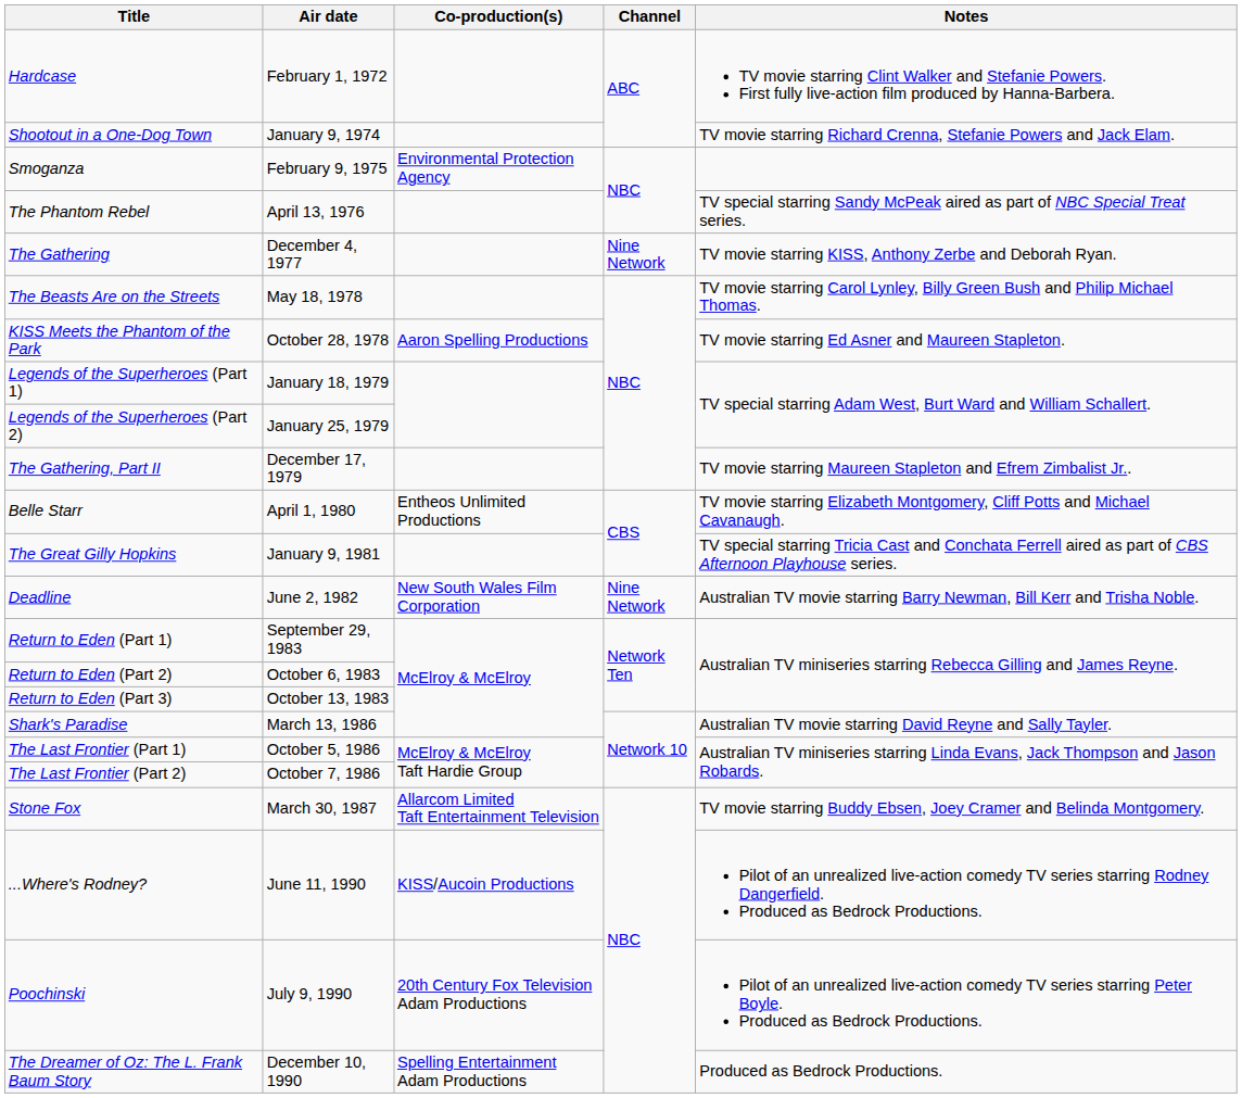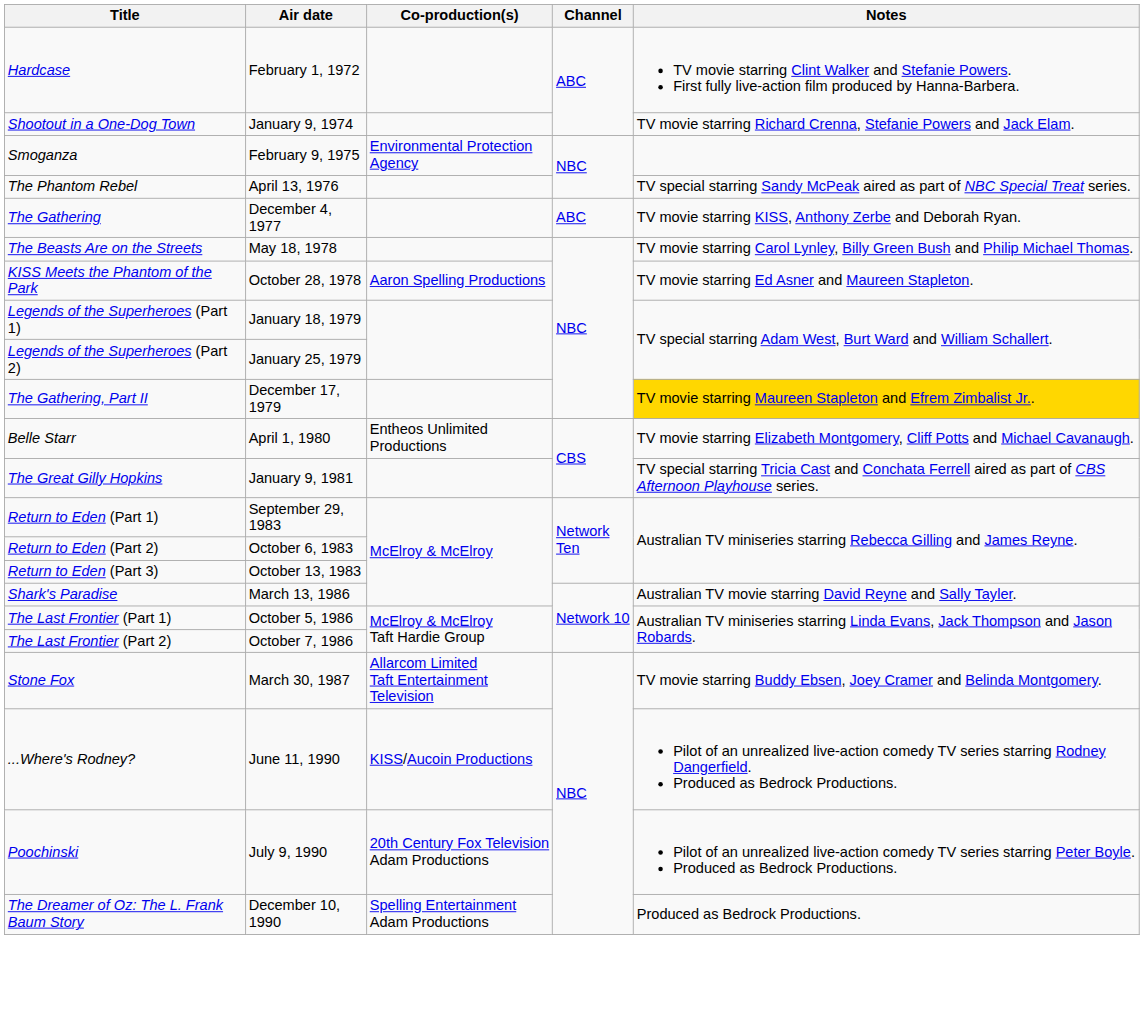 <table class="wikitable sortable">
 <tr>
 <th><strong>Title</strong></th>
 <th><strong>Air date</strong></th>
 <th><strong>Co-production(s)</strong></th>
 <th><strong>Channel</strong></th>
 <th><strong>Notes</strong></th>
 </tr>
 <tr>
 <td><em><a href='#'>Hardcase</a></em></td>
 <td>February 1, 1972</td>
 <td></td>
 <td rowspan="2"><a href='#'>ABC</a></td>
 <td><br><ul><li>TV movie starring <a href='#'>Clint Walker</a> and <a href='#'>Stefanie Powers</a>.</li><li>First fully live-action film produced by Hanna-Barbera.</li></ul></td>
 </tr>
 <tr>
 <td><em><a href='#'>Shootout in a One-Dog Town</a></em></td>
 <td>January 9, 1974</td>
 <td></td>
 <td>TV movie starring <a href='#'>Richard Crenna</a>, <a href='#'>Stefanie Powers</a> and <a href='#'>Jack Elam</a>.</td>
 </tr>
 <tr>
 <td><em>Smoganza</em></td>
 <td>February 9, 1975</td>
 <td><a href='#'>Environmental Protection Agency</a></td>
 <td rowspan="2"><a href='#'>NBC</a></td>
 </tr>
 <tr>
 <td><em>The Phantom Rebel</em></td>
 <td>April 13, 1976</td>
 <td></td>
 <td>TV special starring <a href='#'>Sandy McPeak</a> aired as part of <em><a href='#'>NBC Special Treat</a></em> series.</td>
 </tr>
 <tr>
 <td><em><a href='#'>The Gathering</a></em></td>
 <td>December 4, 1977</td>
 <td></td>
-<td><a href='#'>Nine Network</a></td>
+<td><a href='#'>ABC</a></td>
 <td>TV movie starring <a href='#'>KISS</a>, <a href='#'>Anthony Zerbe</a> and Deborah Ryan.</td>
 </tr>
 <tr>
 <td><em><a href='#'>The Beasts Are on the Streets</a></em></td>
 <td>May 18, 1978</td>
 <td></td>
 <td rowspan="5"><a href='#'>NBC</a></td>
 <td>TV movie starring <a href='#'>Carol Lynley</a>, <a href='#'>Billy Green Bush</a> and <a href='#'>Philip Michael Thomas</a>.</td>
 </tr>
 <tr>
 <td><em><a href='#'>KISS Meets the Phantom of the Park</a></em></td>
 <td>October 28, 1978</td>
 <td><a href='#'>Aaron Spelling Productions</a></td>
 <td>TV movie starring <a href='#'>Ed Asner</a> and <a href='#'>Maureen Stapleton</a>.</td>
 </tr>
 <tr>
 <td><em><a href='#'>Legends of the Superheroes</a></em> (Part 1)</td>
 <td>January 18, 1979</td>
 <td rowspan="2"></td>
 <td rowspan="2">TV special starring <a href='#'>Adam West</a>, <a href='#'>Burt Ward</a> and <a href='#'>William Schallert</a>.</td>
 </tr>
 <tr>
 <td><em><a href='#'>Legends of the Superheroes</a></em> (Part 2)</td>
 <td>January 25, 1979</td>
 </tr>
 <tr>
 <td><em><a href='#'>The Gathering, Part II</a></em></td>
 <td>December 17, 1979</td>
 <td></td>
-<td>TV movie starring <a href='#'>Maureen Stapleton</a> and <a href='#'>Efrem Zimbalist Jr.</a>.</td>
+<td style="background: gold;">TV movie starring <a href='#'>Maureen Stapleton</a> and <a href='#'>Efrem Zimbalist Jr.</a>.</td>
 </tr>
 <tr>
 <td><em>Belle Starr</em></td>
 <td>April 1, 1980</td>
 <td>Entheos Unlimited Productions</td>
 <td rowspan="2"><a href='#'>CBS</a></td>
 <td>TV movie starring <a href='#'>Elizabeth Montgomery</a>, <a href='#'>Cliff Potts</a> and <a href='#'>Michael Cavanaugh</a>.</td>
 </tr>
 <tr>
 <td><em><a href='#'>The Great Gilly Hopkins</a></em></td>
 <td>January 9, 1981</td>
 <td></td>
 <td>TV special starring <a href='#'>Tricia Cast</a> and <a href='#'>Conchata Ferrell</a> aired as part of <em><a href='#'>CBS Afternoon Playhouse</a></em> series.</td>
-</tr>
-<tr>
-<td><em><a href='#'>Deadline</a></em></td>
-<td>June 2, 1982</td>
-<td><a href='#'>New South Wales Film Corporation</a></td>
-<td><a href='#'>Nine Network</a></td>
-<td>Australian TV movie starring <a href='#'>Barry Newman</a>, <a href='#'>Bill Kerr</a> and <a href='#'>Trisha Noble</a>.</td>
 </tr>
 <tr>
 <td><em><a href='#'>Return to Eden</a></em> (Part 1)</td>
 <td>September 29, 1983</td>
 <td rowspan="4"><a href='#'>McElroy & McElroy</a></td>
 <td rowspan="3"><a href='#'>Network Ten</a></td>
 <td rowspan="3">Australian TV miniseries starring <a href='#'>Rebecca Gilling</a> and <a href='#'>James Reyne</a>.</td>
 </tr>
 <tr>
 <td><em><a href='#'>Return to Eden</a></em> (Part 2)</td>
 <td>October 6, 1983</td>
 </tr>
 <tr>
 <td><em><a href='#'>Return to Eden</a></em> (Part 3)</td>
 <td>October 13, 1983</td>
 </tr>
 <tr>
 <td><em><a href='#'>Shark's Paradise</a></em></td>
 <td>March 13, 1986</td>
 <td rowspan="3"><a href='#'>Network 10</a></td>
 <td>Australian TV movie starring <a href='#'>David Reyne</a> and <a href='#'>Sally Tayler</a>.</td>
 </tr>
 <tr>
 <td><em><a href='#'>The Last Frontier</a></em> (Part 1)</td>
 <td>October 5, 1986</td>
 <td rowspan="2"><a href='#'>McElroy & McElroy</a><br>Taft Hardie Group</td>
 <td rowspan="2">Australian TV miniseries starring <a href='#'>Linda Evans</a>, <a href='#'>Jack Thompson</a> and <a href='#'>Jason Robards</a>.</td>
 </tr>
 <tr>
 <td><em><a href='#'>The Last Frontier</a></em> (Part 2)</td>
 <td>October 7, 1986</td>
 </tr>
 <tr>
 <td><em><a href='#'>Stone Fox</a></em></td>
 <td>March 30, 1987</td>
 <td><a href='#'>Allarcom Limited</a><br><a href='#'>Taft Entertainment Television</a></td>
 <td rowspan="4"><a href='#'>NBC</a></td>
 <td>TV movie starring <a href='#'>Buddy Ebsen</a>, <a href='#'>Joey Cramer</a> and <a href='#'>Belinda Montgomery</a>.</td>
 </tr>
 <tr>
 <td><em>...Where's Rodney?</em></td>
 <td>June 11, 1990</td>
 <td><a href='#'>KISS</a>/<a href='#'>Aucoin Productions</a></td>
 <td><br><ul><li>Pilot of an unrealized live-action comedy TV series starring <a href='#'>Rodney Dangerfield</a>.</li><li>Produced as Bedrock Productions.</li></ul></td>
 </tr>
 <tr>
 <td><em><a href='#'>Poochinski</a></em></td>
 <td>July 9, 1990</td>
 <td><a href='#'>20th Century Fox Television</a><br>Adam Productions</td>
 <td><br><ul><li>Pilot of an unrealized live-action comedy TV series starring <a href='#'>Peter Boyle</a>.</li><li>Produced as Bedrock Productions.</li></ul></td>
 </tr>
 <tr>
 <td><em><a href='#'>The Dreamer of Oz: The L. Frank Baum Story</a></em></td>
 <td>December 10, 1990</td>
 <td><a href='#'>Spelling Entertainment</a><br>Adam Productions</td>
 <td>Produced as Bedrock Productions.</td>
 </tr>
 </table>
